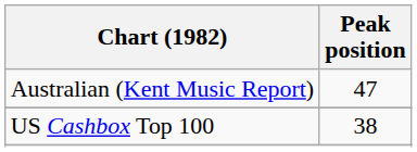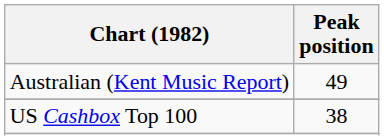 <table class="wikitable">
 <tr>
 <th>Chart (1982)</th>
 <th>Peak<br>position</th>
 </tr>
 <tr>
 <td>Australian (<a href='#'>Kent Music Report</a>)</td>
-<td align="center">47</td>
+<td align="center">49</td>
 </tr>
 <tr>
 </tr>
 <tr>
 <td>US <em><a href='#'>Cashbox</a></em> Top 100</td>
 <td align="center">38</td>
 </tr>
 <tr>
 </tr>
 <tr>
 </tr>
 </table>
